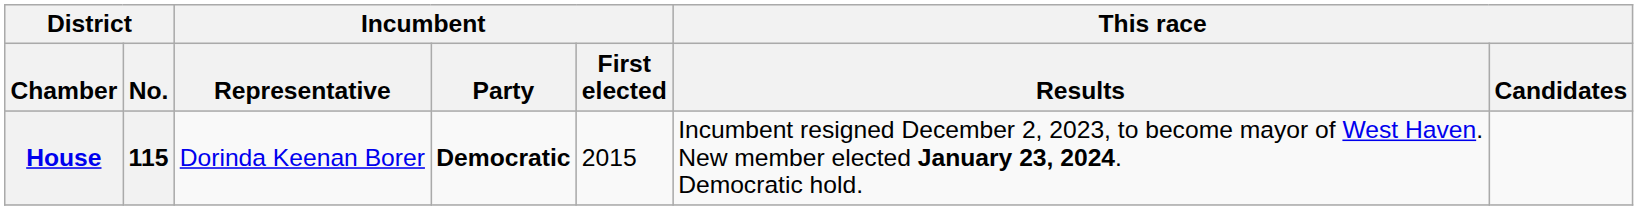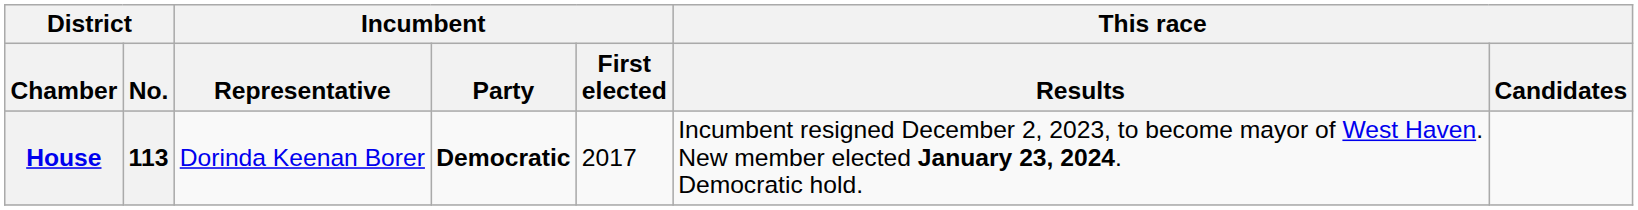 <table class="wikitable sortable">
 <tr valign=bottom>
 <th colspan="2">District</th>
 <th colspan="3">Incumbent</th>
 <th colspan="2">This race</th>
 </tr>
 <tr valign=bottom>
 <th>Chamber</th>
 <th>No.</th>
 <th>Representative</th>
 <th>Party</th>
 <th>First<br>elected</th>
 <th>Results</th>
 <th>Candidates</th>
 </tr>
 <tr>
 <th><a href='#'>House</a></th>
-<th>115</th>
+<th>113</th>
 <td><a href='#'>Dorinda Keenan Borer</a></td>
 <td><strong>Democratic</strong></td>
-<td>2015<br></td>
+<td>2017<br></td>
 <td>Incumbent resigned December 2, 2023, to become mayor of <a href='#'>West Haven</a>.<br>New member elected <strong>January 23, 2024</strong>.<br>Democratic hold.</td>
 <td nowrap></td>
 </tr>
 </table>
